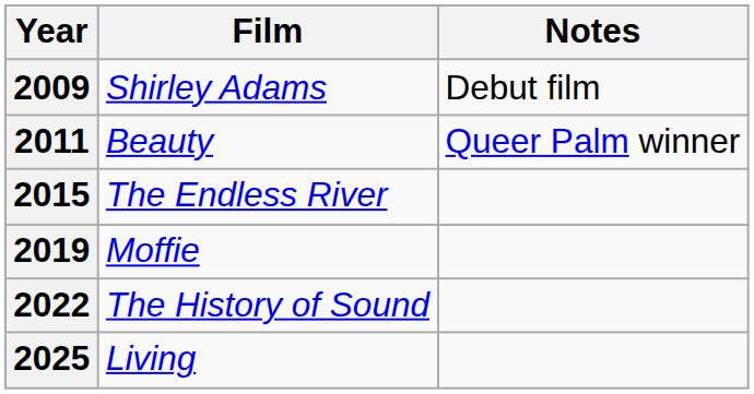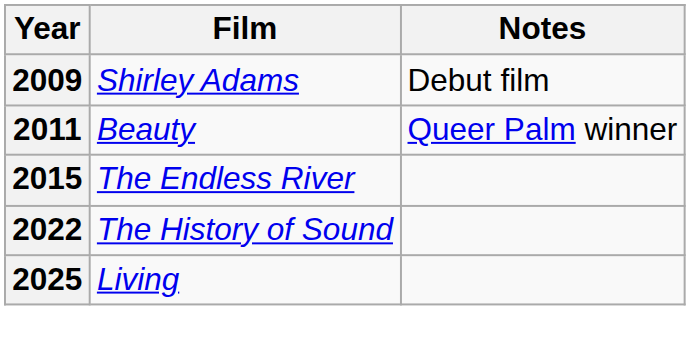 <table class="wikitable">
 <tr>
 <th>Year</th>
 <th>Film</th>
 <th>Notes</th>
 </tr>
 <tr>
 <th>2009</th>
 <td><em><a href='#'>Shirley Adams</a></em></td>
 <td>Debut film</td>
 </tr>
 <tr>
 <th>2011</th>
 <td><em><a href='#'>Beauty</a></em></td>
 <td><a href='#'>Queer Palm</a> winner</td>
 </tr>
 <tr>
 <th>2015</th>
 <td><em><a href='#'>The Endless River</a></em></td>
 <td></td>
 </tr>
 <tr>
-<th>2019</th>
-<td><em><a href='#'>Moffie</a></em></td>
-<td></td>
-</tr>
-<tr>
 <th>2022</th>
 <td><em><a href='#'>The History of Sound</a></em></td>
 <td></td>
 </tr>
 <tr>
 <th>2025</th>
 <td><em><a href='#'>Living</a></em></td>
 <td></td>
 </tr>
 </table>
